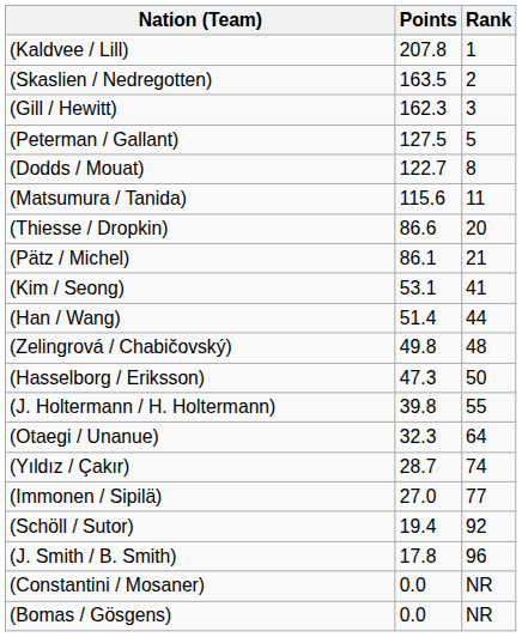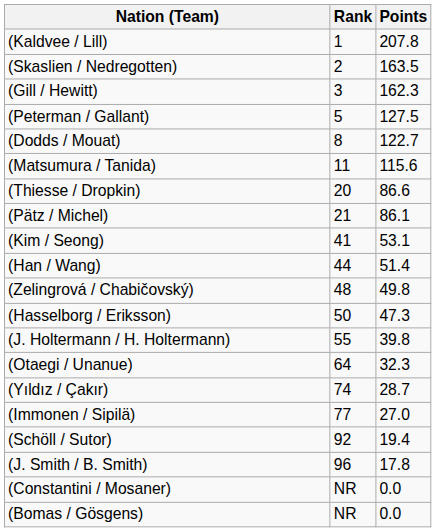 <table class="wikitable">
 <tr>
 <th width=325>Nation (Team)</th>
+<th width=15>Rank</th>
 <th width=15>Points</th>
-<th width=15>Rank</th>
 </tr>
 <tr>
 <td> (Kaldvee / Lill)</td>
+<td>1</td>
 <td>207.8</td>
-<td>1</td>
 </tr>
 <tr>
 <td> (Skaslien / Nedregotten)</td>
+<td>2</td>
 <td>163.5</td>
-<td>2</td>
 </tr>
 <tr>
 <td> (Gill / Hewitt)</td>
+<td>3</td>
 <td>162.3</td>
-<td>3</td>
 </tr>
 <tr>
 <td> (Peterman / Gallant)</td>
+<td>5</td>
 <td>127.5</td>
-<td>5</td>
 </tr>
 <tr>
 <td> (Dodds / Mouat)</td>
+<td>8</td>
 <td>122.7</td>
-<td>8</td>
 </tr>
 <tr>
 <td> (Matsumura / Tanida)</td>
+<td>11</td>
 <td>115.6</td>
-<td>11</td>
 </tr>
 <tr>
 <td> (Thiesse / Dropkin)</td>
+<td>20</td>
 <td>86.6</td>
-<td>20</td>
 </tr>
 <tr>
 <td> (Pätz / Michel)</td>
+<td>21</td>
 <td>86.1</td>
-<td>21</td>
 </tr>
 <tr>
 <td> (Kim / Seong)</td>
+<td>41</td>
 <td>53.1</td>
-<td>41</td>
 </tr>
 <tr>
 <td> (Han / Wang)</td>
+<td>44</td>
 <td>51.4</td>
-<td>44</td>
 </tr>
 <tr>
 <td> (Zelingrová / Chabičovský)</td>
+<td>48</td>
 <td>49.8</td>
-<td>48</td>
 </tr>
 <tr>
 <td> (Hasselborg / Eriksson)</td>
+<td>50</td>
 <td>47.3</td>
-<td>50</td>
 </tr>
 <tr>
 <td> (J. Holtermann / H. Holtermann)</td>
+<td>55</td>
 <td>39.8</td>
-<td>55</td>
 </tr>
 <tr>
 <td> (Otaegi / Unanue)</td>
+<td>64</td>
 <td>32.3</td>
-<td>64</td>
 </tr>
 <tr>
 <td> (Yıldız / Çakır)</td>
+<td>74</td>
 <td>28.7</td>
-<td>74</td>
 </tr>
 <tr>
 <td> (Immonen / Sipilä)</td>
+<td>77</td>
 <td>27.0</td>
-<td>77</td>
 </tr>
 <tr>
 <td> (Schöll / Sutor)</td>
+<td>92</td>
 <td>19.4</td>
-<td>92</td>
 </tr>
 <tr>
 <td> (J. Smith / B. Smith)</td>
+<td>96</td>
 <td>17.8</td>
-<td>96</td>
 </tr>
 <tr>
 <td> (Constantini / Mosaner)</td>
+<td>NR</td>
 <td>0.0</td>
-<td>NR</td>
 </tr>
 <tr>
 <td> (Bomas / Gösgens)</td>
+<td>NR</td>
 <td>0.0</td>
-<td>NR</td>
 </tr>
 </table>
